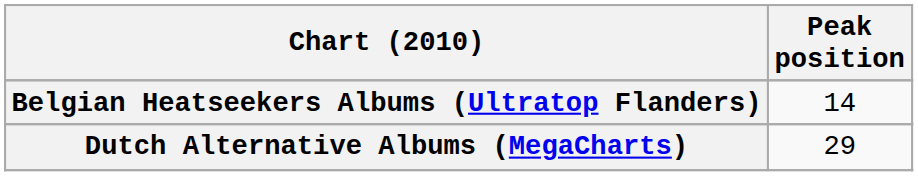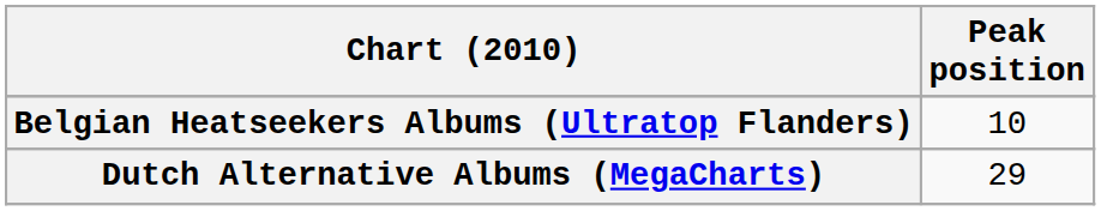 <table class="wikitable plainrowheaders sortable">
 <tr>
 <th scope="col">Chart (2010)</th>
 <th scope="col">Peak<br>position</th>
 </tr>
 <tr>
 </tr>
 <tr>
 <th scope="row">Belgian Heatseekers Albums (<a href='#'>Ultratop</a> Flanders)</th>
-<td align=center>14</td>
+<td align=center>10</td>
 </tr>
 <tr>
 </tr>
 <tr>
 <th scope="row">Dutch Alternative Albums (<a href='#'>MegaCharts</a>)</th>
 <td align=center>29</td>
 </tr>
 <tr>
 </tr>
 <tr>
 </tr>
 <tr>
 </tr>
 </table>
